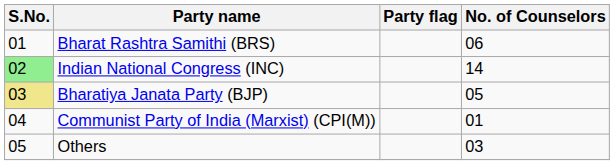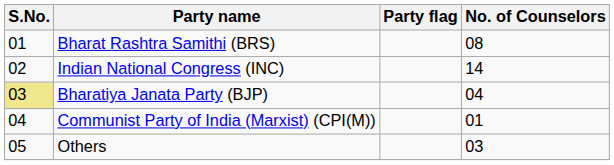 <table class="sortable wikitable">
 <tr>
 <th class="unsortable">S.No.</th>
 <th>Party name</th>
 <th class="unsortable">Party flag</th>
 <th>No. of Counselors</th>
 </tr>
 <tr>
 <td>01</td>
 <td><a href='#'>Bharat Rashtra Samithi</a> (BRS)</td>
 <td></td>
-<td>06</td>
+<td>08</td>
 </tr>
 <tr>
-<td style="background: lightgreen;">02</td>
+<td>02</td>
 <td><a href='#'>Indian National Congress</a> (INC)</td>
 <td></td>
 <td>14</td>
 </tr>
 <tr>
 <td style="background: khaki;">03</td>
 <td><a href='#'>Bharatiya Janata Party</a> (BJP)</td>
 <td></td>
-<td>05</td>
+<td>04</td>
 </tr>
 <tr>
 <td>04</td>
 <td><a href='#'>Communist Party of India (Marxist)</a> (CPI(M))</td>
 <td></td>
 <td>01</td>
 </tr>
 <tr>
 <td>05</td>
 <td>Others</td>
 <td></td>
 <td>03</td>
 </tr>
 <tr>
 </tr>
 </table>
